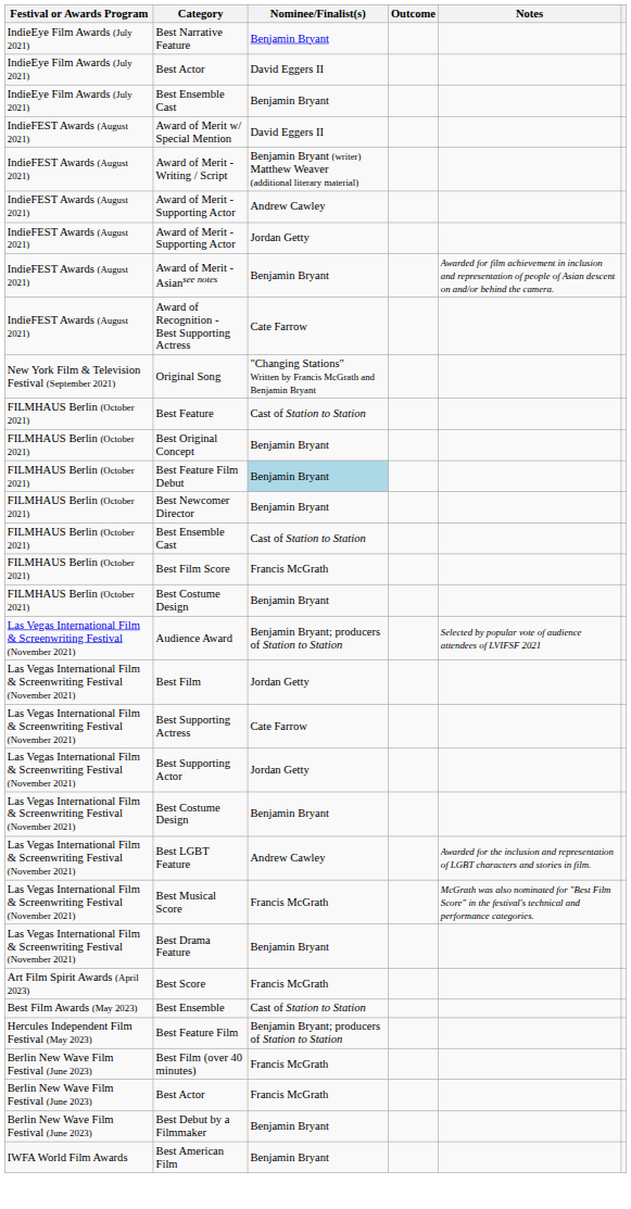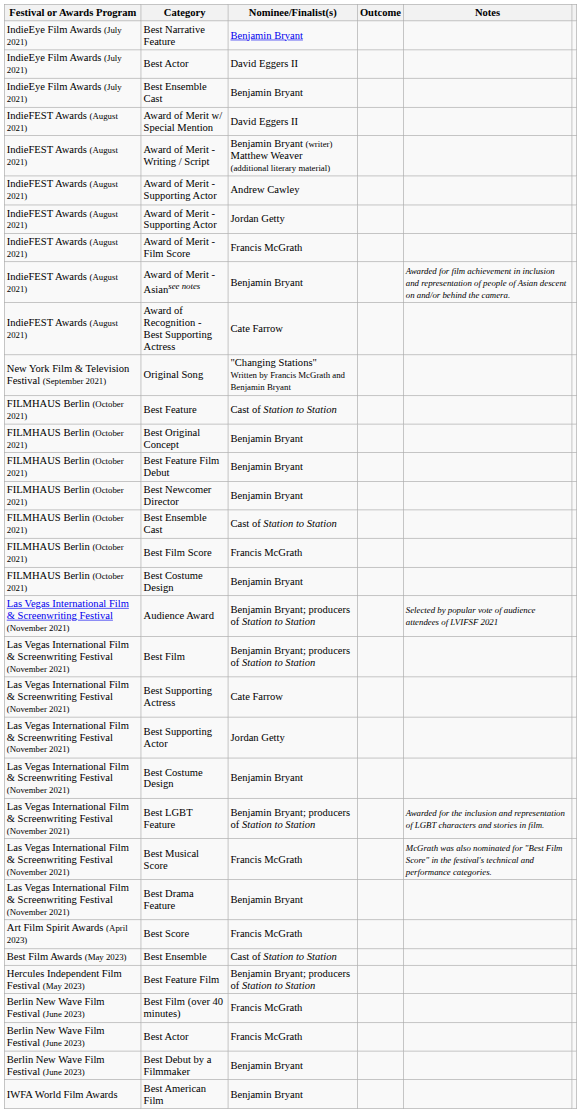 <table class="wikitable sortable">
 <tr>
 <th>Festival or Awards Program</th>
 <th>Category</th>
 <th>Nominee/Finalist(s)</th>
 <th>Outcome</th>
 <th>Notes</th>
 <th></th>
 </tr>
 <tr>
 <td>IndieEye Film Awards <small>(July 2021)</small></td>
 <td>Best Narrative Feature</td>
 <td><a href='#'>Benjamin Bryant</a></td>
 <td></td>
 <td></td>
 <td></td>
 </tr>
 <tr>
 <td>IndieEye Film Awards <small>(July 2021)</small></td>
 <td>Best Actor</td>
 <td>David Eggers II</td>
 <td></td>
 <td></td>
 <td></td>
 </tr>
 <tr>
 <td>IndieEye Film Awards <small>(July 2021)</small></td>
 <td>Best Ensemble Cast</td>
 <td>Benjamin Bryant</td>
 <td></td>
 <td></td>
 <td></td>
 </tr>
 <tr>
 <td>IndieFEST Awards <small>(August 2021)</small></td>
 <td>Award of Merit w/ Special Mention</td>
 <td>David Eggers II</td>
 <td></td>
 <td></td>
 <td></td>
 </tr>
 <tr>
 <td>IndieFEST Awards <small>(August 2021)</small></td>
 <td>Award of Merit - Writing / Script</td>
 <td>Benjamin Bryant <small>(writer)</small><br>Matthew Weaver<br><small>(additional literary material)</small></td>
 <td></td>
 <td></td>
 <td></td>
 </tr>
 <tr>
 <td>IndieFEST Awards <small>(August 2021)</small></td>
 <td>Award of Merit -<br>Supporting Actor</td>
 <td>Andrew Cawley</td>
 <td></td>
 <td></td>
 <td></td>
 </tr>
 <tr>
 <td>IndieFEST Awards <small>(August 2021)</small></td>
 <td>Award of Merit -<br>Supporting Actor</td>
 <td>Jordan Getty</td>
 <td></td>
 <td></td>
 <td></td>
 </tr>
 <tr>
 <td>IndieFEST Awards <small>(August 2021)</small></td>
+<td>Award of Merit -<br>Film Score</td>
+<td>Francis McGrath</td>
+<td></td>
+<td></td>
+<td></td>
+</tr>
+<tr>
+<td>IndieFEST Awards <small>(August 2021)</small></td>
 <td>Award of Merit -<br>Asian<em><sup>see notes</sup></em></td>
 <td>Benjamin Bryant</td>
 <td></td>
 <td><em><small>Awarded for film achievement in inclusion and representation of people of Asian descent on and/or behind the camera.</small></em></td>
 <td></td>
 </tr>
 <tr>
 <td>IndieFEST Awards <small>(August 2021)</small></td>
 <td>Award of Recognition -<br>Best Supporting Actress</td>
 <td>Cate Farrow</td>
 <td></td>
 <td></td>
 <td></td>
 </tr>
 <tr>
 <td>New York Film & Television Festival <small>(September 2021)</small></td>
 <td>Original Song</td>
 <td>"Changing Stations"<br><small>Written by Francis McGrath and Benjamin Bryant</small></td>
 <td></td>
 <td></td>
 <td></td>
 </tr>
 <tr>
 <td>FILMHAUS Berlin <small>(October 2021)</small></td>
 <td>Best Feature</td>
 <td>Cast of <em>Station to Station</em></td>
 <td></td>
 <td></td>
 <td></td>
 </tr>
 <tr>
 <td>FILMHAUS Berlin <small>(October 2021)</small></td>
 <td>Best Original Concept</td>
 <td>Benjamin Bryant</td>
 <td></td>
 <td></td>
 <td></td>
 </tr>
 <tr>
 <td>FILMHAUS Berlin <small>(October 2021)</small></td>
 <td>Best Feature Film Debut</td>
-<td style="background: lightblue;">Benjamin Bryant</td>
+<td>Benjamin Bryant</td>
 <td></td>
 <td></td>
 <td></td>
 </tr>
 <tr>
 <td>FILMHAUS Berlin <small>(October 2021)</small></td>
 <td>Best Newcomer Director</td>
 <td>Benjamin Bryant</td>
 <td></td>
 <td></td>
 <td></td>
 </tr>
 <tr>
 <td>FILMHAUS Berlin <small>(October 2021)</small></td>
 <td>Best Ensemble Cast</td>
 <td>Cast of <em>Station to Station</em></td>
 <td></td>
 <td></td>
 <td></td>
 </tr>
 <tr>
 <td>FILMHAUS Berlin <small>(October 2021)</small></td>
 <td>Best Film Score</td>
 <td>Francis McGrath</td>
 <td></td>
 <td></td>
 <td></td>
 </tr>
 <tr>
 <td>FILMHAUS Berlin <small>(October 2021)</small></td>
 <td>Best Costume Design</td>
 <td>Benjamin Bryant</td>
 <td></td>
 <td></td>
 <td></td>
 </tr>
 <tr>
 <td><a href='#'>Las Vegas International Film & Screenwriting Festival</a> <small>(November 2021)</small></td>
 <td>Audience Award</td>
 <td>Benjamin Bryant; producers of <em>Station to Station</em></td>
 <td></td>
 <td><em><small>Selected by popular vote of audience attendees of LVIFSF 2021</small></em></td>
 <td></td>
 </tr>
 <tr>
 <td>Las Vegas International Film & Screenwriting Festival <small>(November 2021)</small></td>
 <td>Best Film</td>
-<td>Jordan Getty</td>
+<td>Benjamin Bryant; producers of <em>Station to Station</em></td>
 <td></td>
 <td></td>
 <td></td>
 </tr>
 <tr>
 <td>Las Vegas International Film & Screenwriting Festival <small>(November 2021)</small></td>
 <td>Best Supporting Actress</td>
 <td>Cate Farrow</td>
 <td></td>
 <td></td>
 <td></td>
 </tr>
 <tr>
 <td>Las Vegas International Film & Screenwriting Festival <small>(November 2021)</small></td>
 <td>Best Supporting Actor</td>
 <td>Jordan Getty</td>
 <td></td>
 <td></td>
 <td></td>
 </tr>
 <tr>
 <td>Las Vegas International Film & Screenwriting Festival <small>(November 2021)</small></td>
 <td>Best Costume Design</td>
 <td>Benjamin Bryant</td>
 <td></td>
 <td></td>
 <td></td>
 </tr>
 <tr>
 <td>Las Vegas International Film & Screenwriting Festival <small>(November 2021)</small></td>
 <td>Best LGBT Feature</td>
-<td>Andrew Cawley</td>
+<td>Benjamin Bryant; producers of <em>Station to Station</em></td>
 <td></td>
 <td><em><small>Awarded for the inclusion and representation of LGBT characters and stories in film.</small></em></td>
 <td></td>
 </tr>
 <tr>
 <td>Las Vegas International Film & Screenwriting Festival <small>(November 2021)</small></td>
 <td>Best Musical Score</td>
 <td>Francis McGrath</td>
 <td></td>
 <td><em><small>McGrath was also nominated for "Best Film Score" in the festival's technical and performance categories.</small></em></td>
 <td></td>
 </tr>
 <tr>
 <td>Las Vegas International Film & Screenwriting Festival <small>(November 2021)</small></td>
 <td>Best Drama Feature</td>
 <td>Benjamin Bryant</td>
 <td></td>
 <td></td>
 <td></td>
 </tr>
 <tr>
 <td>Art Film Spirit Awards <small>(April 2023)</small></td>
 <td>Best Score</td>
 <td>Francis McGrath</td>
 <td></td>
 <td></td>
 <td></td>
 </tr>
 <tr>
 <td>Best Film Awards <small>(May 2023)</small></td>
 <td>Best Ensemble</td>
 <td>Cast of <em>Station to Station</em></td>
 <td></td>
 <td></td>
 <td></td>
 </tr>
 <tr>
 <td>Hercules Independent Film Festival <small>(May 2023)</small></td>
 <td>Best Feature Film</td>
 <td>Benjamin Bryant; producers of <em>Station to Station</em></td>
 <td></td>
 <td></td>
 <td></td>
 </tr>
 <tr>
 <td>Berlin New Wave Film Festival <small>(June 2023)</small></td>
 <td>Best Film (over 40 minutes)</td>
 <td>Francis McGrath</td>
 <td></td>
 <td></td>
 <td></td>
 </tr>
 <tr>
 <td>Berlin New Wave Film Festival <small>(June 2023)</small></td>
 <td>Best Actor</td>
 <td>Francis McGrath</td>
 <td></td>
 <td></td>
 <td></td>
 </tr>
 <tr>
 <td>Berlin New Wave Film Festival <small>(June 2023)</small></td>
 <td>Best Debut by a Filmmaker</td>
 <td>Benjamin Bryant</td>
 <td></td>
 <td></td>
 <td></td>
 </tr>
 <tr>
 <td>IWFA World Film Awards</td>
 <td>Best American Film</td>
 <td>Benjamin Bryant</td>
 <td></td>
 <td></td>
 <td></td>
 </tr>
 </table>
